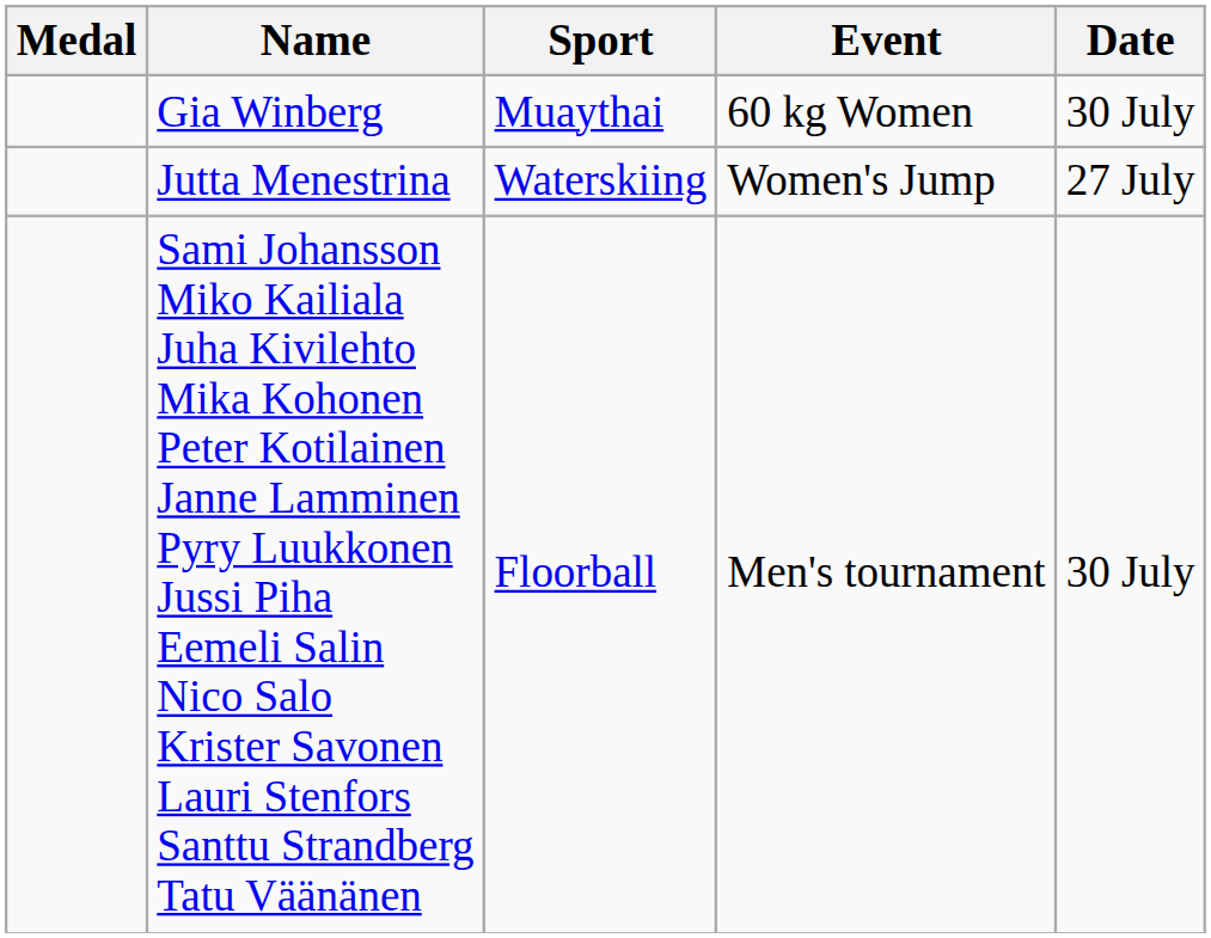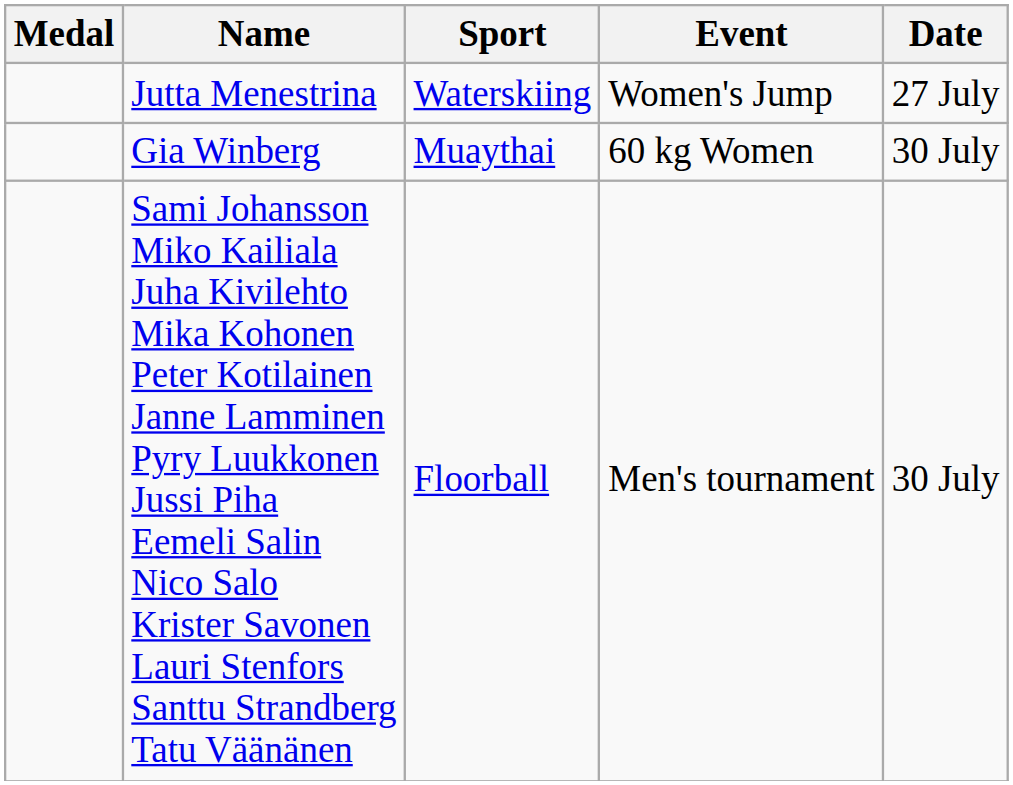 <table class="wikitable">
 <tr>
 <th>Medal</th>
 <th>Name</th>
 <th>Sport</th>
 <th>Event</th>
 <th>Date</th>
 </tr>
 <tr>
 <td></td>
+<td><a href='#'>Jutta Menestrina</a></td>
+<td><a href='#'>Waterskiing</a></td>
+<td>Women's Jump</td>
+<td>27 July</td>
+</tr>
+<tr>
+<td></td>
 <td><a href='#'>Gia Winberg</a></td>
 <td><a href='#'>Muaythai</a></td>
 <td>60 kg Women</td>
 <td>30 July</td>
-</tr>
-<tr>
-<td></td>
-<td><a href='#'>Jutta Menestrina</a></td>
-<td><a href='#'>Waterskiing</a></td>
-<td>Women's Jump</td>
-<td>27 July</td>
 </tr>
 <tr>
 <td></td>
 <td><a href='#'>Sami Johansson</a><br><a href='#'>Miko Kailiala</a><br><a href='#'>Juha Kivilehto</a><br><a href='#'>Mika Kohonen</a><br><a href='#'>Peter Kotilainen</a><br><a href='#'>Janne Lamminen</a><br><a href='#'>Pyry Luukkonen</a><br><a href='#'>Jussi Piha</a><br><a href='#'>Eemeli Salin</a><br><a href='#'>Nico Salo</a><br><a href='#'>Krister Savonen</a><br><a href='#'>Lauri Stenfors</a><br><a href='#'>Santtu Strandberg</a><br><a href='#'>Tatu Väänänen</a></td>
 <td><a href='#'>Floorball</a></td>
 <td>Men's tournament</td>
 <td>30 July</td>
 </tr>
 </table>
